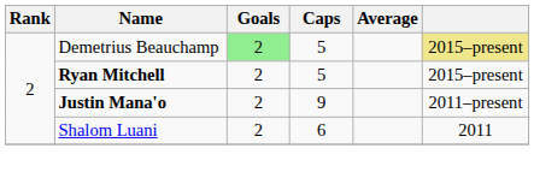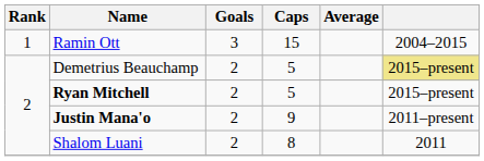 <table class="wikitable sortable" style="text-align:center">
 <tr>
 <th width="28">Rank</th>
 <th width="150">Name</th>
 <th width="50">Goals</th>
 <th width="50">Caps</th>
 <th width="50">Average</th>
 <th width="90"></th>
 </tr>
 <tr>
+<td>1</td>
+<td style="text-align:left"><a href='#'>Ramin Ott</a></td>
+<td>3</td>
+<td>15</td>
+<td></td>
+<td>2004–2015</td>
+</tr>
+<tr>
 <td rowspan="4">2</td>
 <td style="text-align:left">Demetrius Beauchamp</td>
-<td style="background: lightgreen;">2</td>
+<td>2</td>
 <td>5</td>
 <td></td>
 <td style="background: khaki;">2015–present</td>
 </tr>
 <tr>
 <td style="text-align:left"><strong>Ryan Mitchell</strong></td>
 <td>2</td>
 <td>5</td>
 <td></td>
 <td>2015–present</td>
 </tr>
 <tr>
 <td style="text-align:left"><strong>Justin Mana'o</strong></td>
 <td>2</td>
 <td>9</td>
 <td></td>
 <td>2011–present</td>
 </tr>
 <tr>
 <td style="text-align:left"><a href='#'>Shalom Luani</a></td>
 <td>2</td>
-<td>6</td>
+<td>8</td>
 <td></td>
 <td>2011</td>
 </tr>
 <tr>
 </tr>
 </table>
